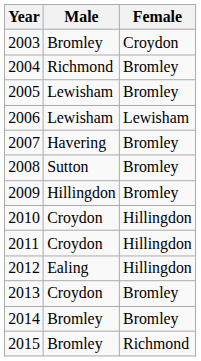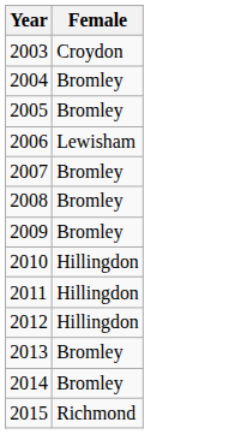 <table class="wikitable">
 <tr>
 <th>Year</th>
-<th>Male</th>
 <th>Female</th>
 </tr>
 <tr>
 <td>2003</td>
-<td>Bromley</td>
 <td>Croydon</td>
 </tr>
 <tr>
 <td>2004</td>
-<td>Richmond</td>
 <td>Bromley</td>
 </tr>
 <tr>
 <td>2005</td>
-<td>Lewisham</td>
 <td>Bromley</td>
 </tr>
 <tr>
 <td>2006</td>
 <td>Lewisham</td>
-<td>Lewisham</td>
 </tr>
 <tr>
 <td>2007</td>
-<td>Havering</td>
 <td>Bromley</td>
 </tr>
 <tr>
 <td>2008</td>
-<td>Sutton</td>
 <td>Bromley</td>
 </tr>
 <tr>
 <td>2009</td>
-<td>Hillingdon</td>
 <td>Bromley</td>
 </tr>
 <tr>
 <td>2010</td>
-<td>Croydon</td>
 <td>Hillingdon</td>
 </tr>
 <tr>
 <td>2011</td>
-<td>Croydon</td>
 <td>Hillingdon</td>
 </tr>
 <tr>
 <td>2012</td>
-<td>Ealing</td>
 <td>Hillingdon</td>
 </tr>
 <tr>
 <td>2013</td>
-<td>Croydon</td>
 <td>Bromley</td>
 </tr>
 <tr>
 <td>2014</td>
 <td>Bromley</td>
-<td>Bromley</td>
 </tr>
 <tr>
 <td>2015</td>
-<td>Bromley</td>
 <td>Richmond</td>
 </tr>
 </table>
